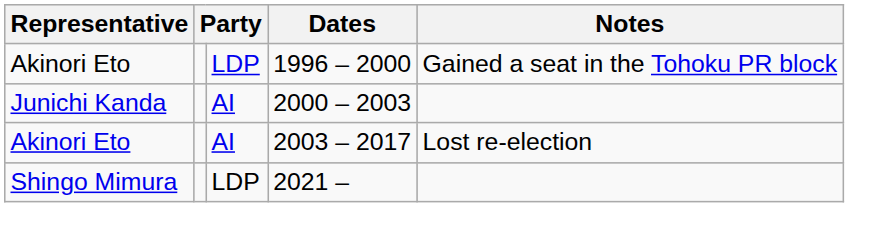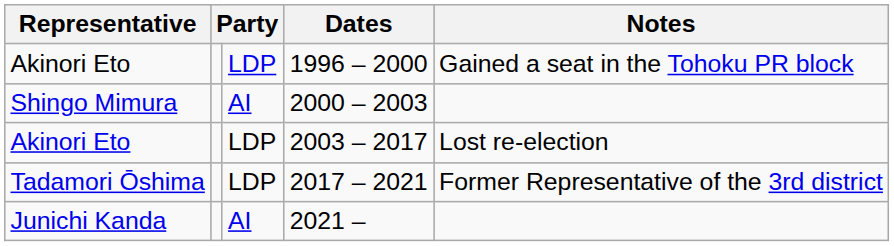 <table class=wikitable>
 <tr valign=bottom>
 <th>Representative</th>
 <th colspan="2">Party</th>
 <th>Dates</th>
 <th>Notes</th>
 </tr>
 <tr>
 <td>Akinori Eto</td>
 <td bgcolor=></td>
 <td><a href='#'>LDP</a></td>
 <td>1996 – 2000</td>
 <td>Gained a seat in the <a href='#'>Tohoku PR block</a></td>
 </tr>
 <tr>
-<td><a href='#'>Junichi Kanda</a></td>
+<td><a href='#'>Shingo Mimura</a></td>
 <td bgcolor=></td>
 <td><a href='#'>AI</a></td>
 <td>2000 – 2003</td>
 <td></td>
 </tr>
 <tr>
 <td><a href='#'>Akinori Eto</a></td>
 <td bgcolor=></td>
-<td><a href='#'>AI</a></td>
+<td>LDP</td>
 <td>2003 – 2017</td>
 <td>Lost re-election</td>
 </tr>
 <tr>
-<td><a href='#'>Shingo Mimura</a></td>
+<td><a href='#'>Tadamori Ōshima</a></td>
 <td bgcolor=></td>
 <td>LDP</td>
+<td>2017 – 2021</td>
+<td>Former Representative of the <a href='#'>3rd district</a></td>
+</tr>
+<tr>
+<td><a href='#'>Junichi Kanda</a></td>
+<td bgcolor=></td>
+<td><a href='#'>AI</a></td>
 <td>2021 –</td>
 <td></td>
 </tr>
 </table>
